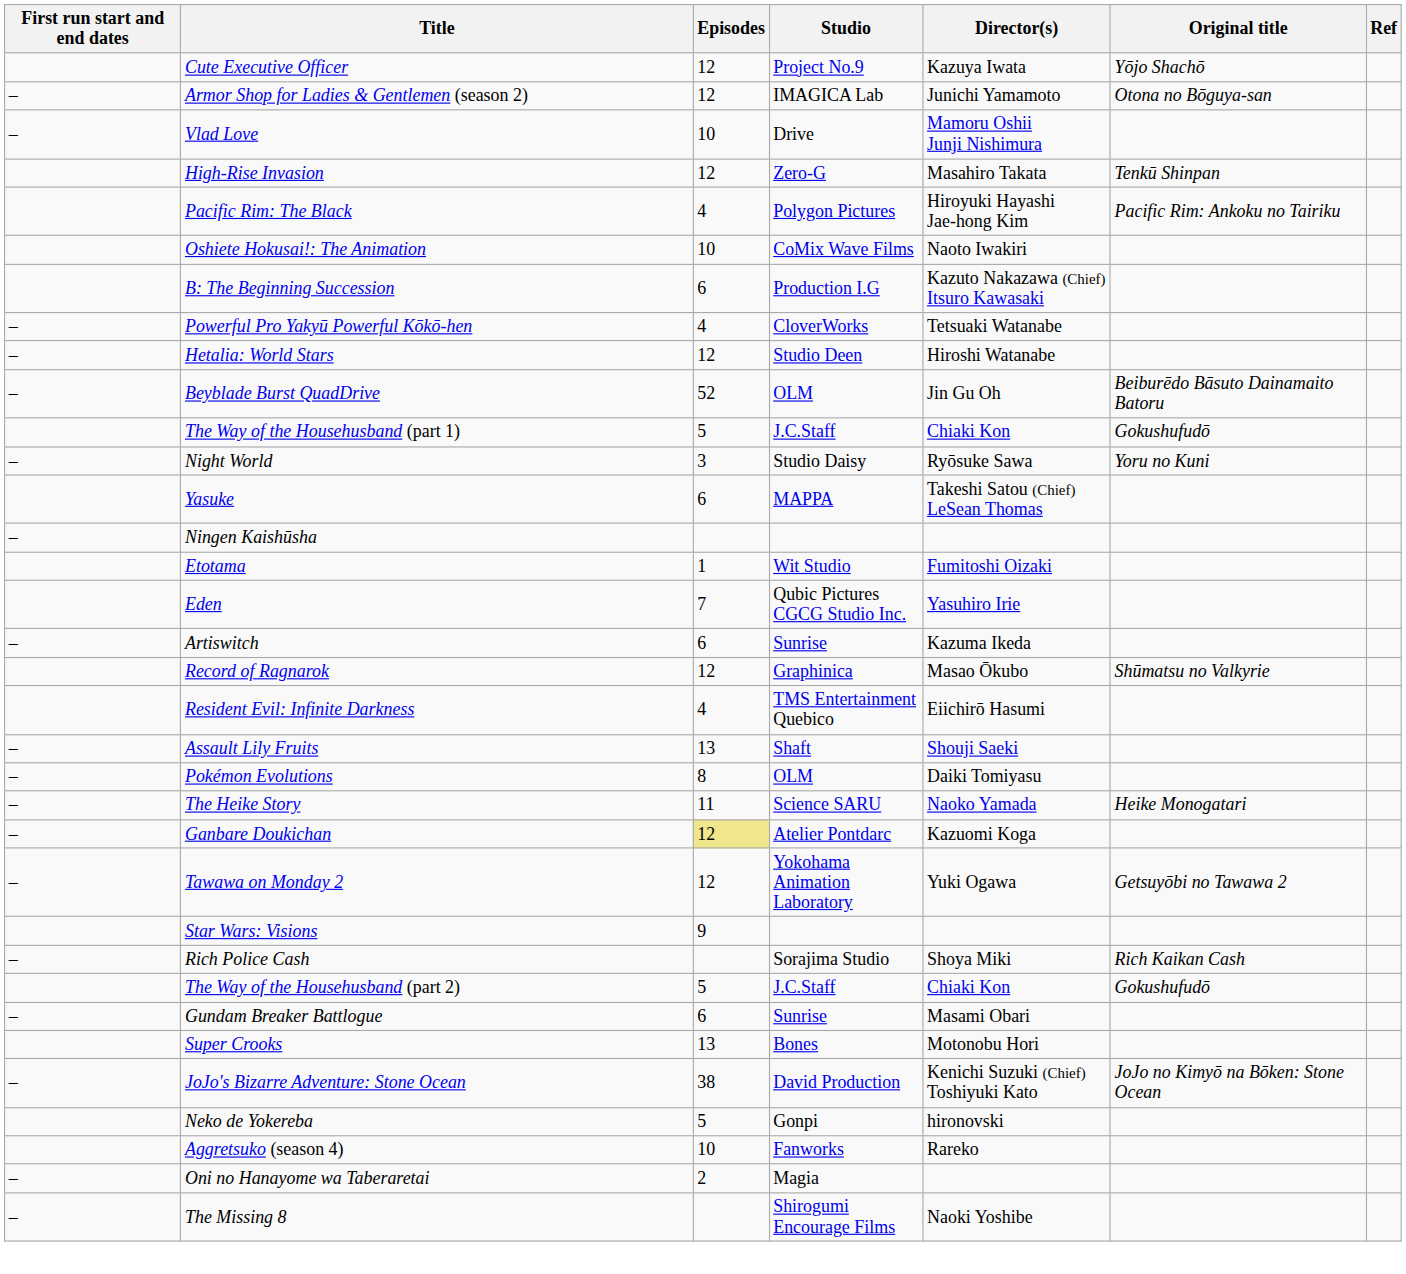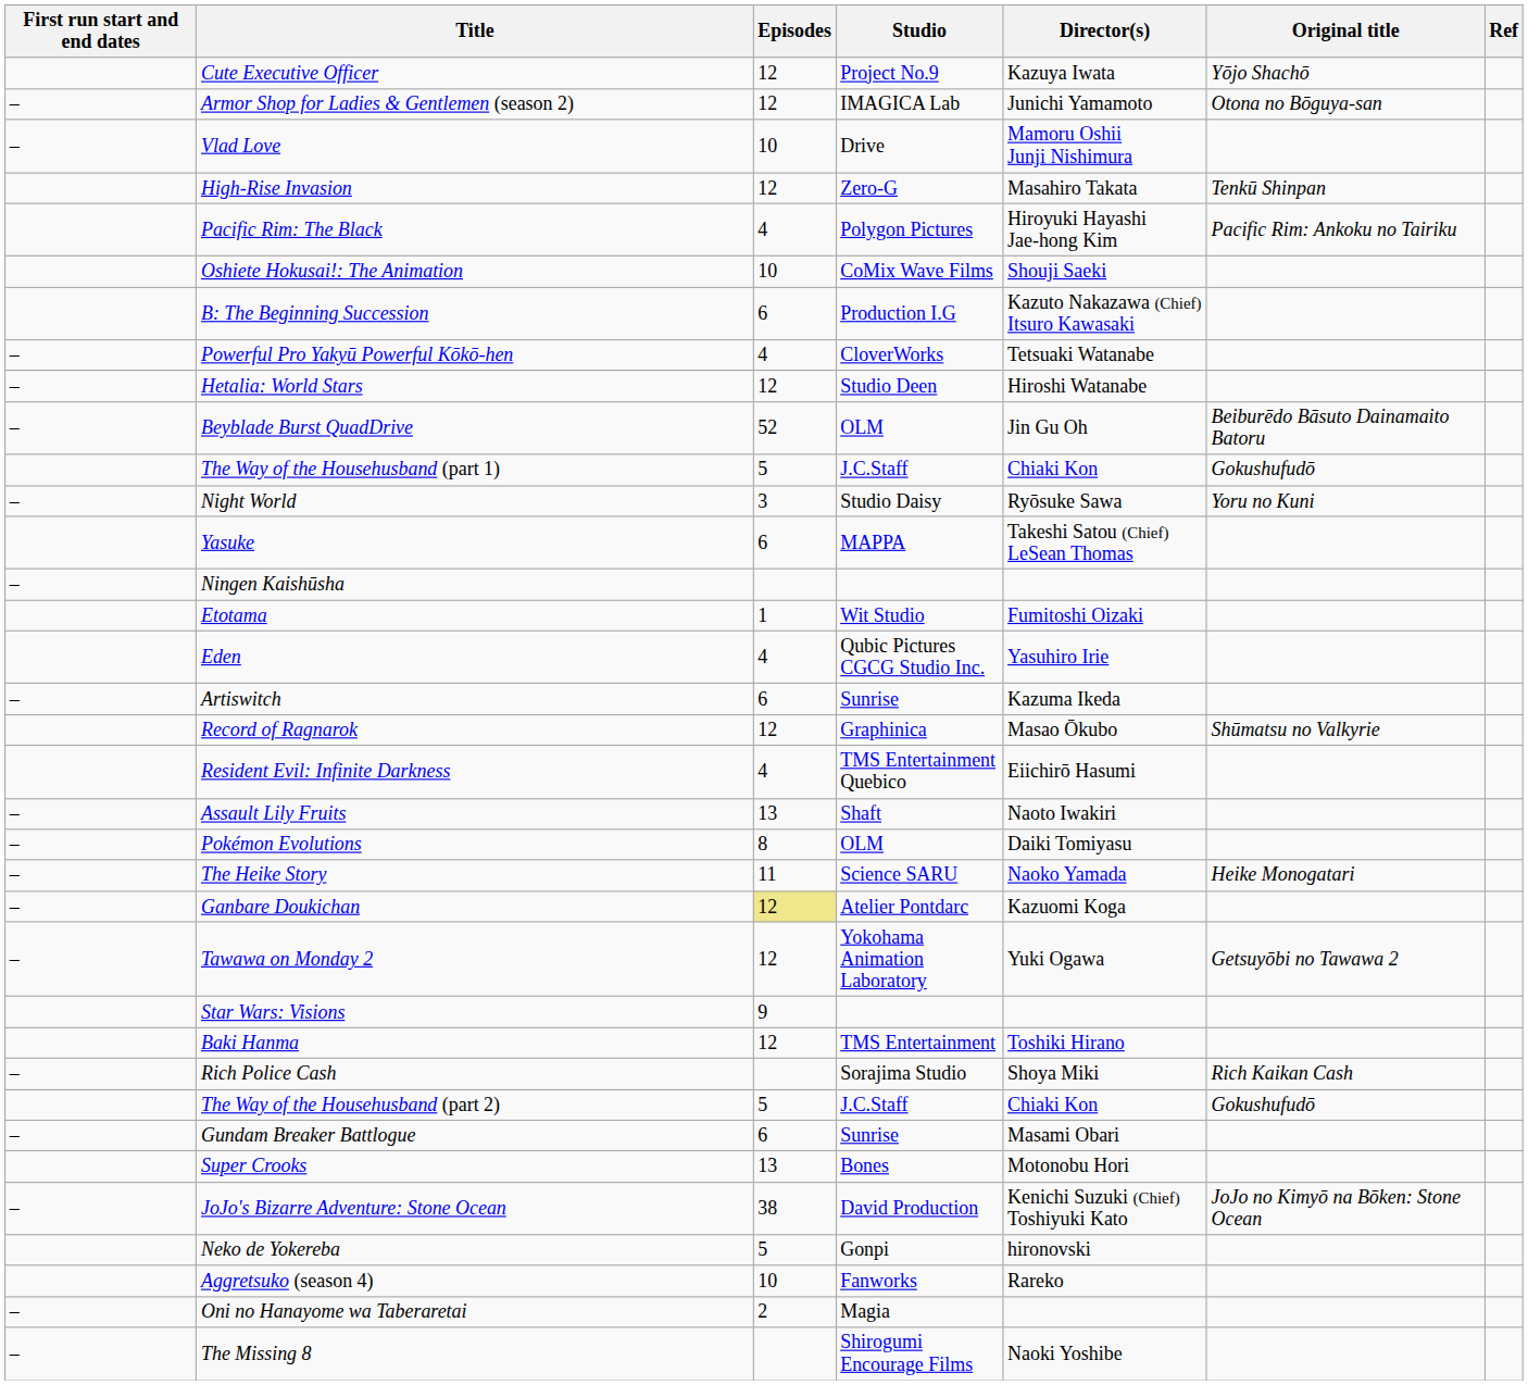 <table class="wikitable sortable">
 <tr>
 <th data-sort- type="text" style="width:150px;">First run start and end dates</th>
 <th style="width:450px;">Title</th>
 <th data-sort- type="text" style="width:10px;">Episodes</th>
 <th data-sort- type="text" style="width:130px;">Studio</th>
 <th data-sort- type="text" style="width:160px;">Director(s)</th>
 <th>Original title</th>
 <th class="unsortable" style="width:5px;">Ref</th>
 </tr>
 <tr>
 <td></td>
 <td><em><a href='#'>Cute Executive Officer</a></em></td>
 <td>12</td>
 <td><a href='#'>Project No.9</a></td>
 <td>Kazuya Iwata</td>
 <td><em>Yōjo Shachō</em></td>
 <td></td>
 </tr>
 <tr>
 <td> – </td>
 <td><em><a href='#'>Armor Shop for Ladies & Gentlemen</a></em> (season 2)</td>
 <td>12</td>
 <td>IMAGICA Lab</td>
 <td>Junichi Yamamoto</td>
 <td><em>Otona no Bōguya-san</em></td>
 <td></td>
 </tr>
 <tr>
 <td> – </td>
 <td><em><a href='#'>Vlad Love</a></em></td>
 <td>10</td>
 <td>Drive</td>
 <td><a href='#'>Mamoru Oshii</a> <br><a href='#'>Junji Nishimura</a></td>
 <td></td>
 <td></td>
 </tr>
 <tr>
 <td></td>
 <td><em><a href='#'>High-Rise Invasion</a></em></td>
 <td>12</td>
 <td><a href='#'>Zero-G</a></td>
 <td>Masahiro Takata</td>
 <td><em>Tenkū Shinpan</em></td>
 <td></td>
 </tr>
 <tr>
 <td></td>
 <td><em><a href='#'>Pacific Rim: The Black</a></em></td>
 <td>4</td>
 <td><a href='#'>Polygon Pictures</a></td>
 <td>Hiroyuki Hayashi<br>Jae-hong Kim</td>
 <td><em>Pacific Rim: Ankoku no Tairiku</em></td>
 <td></td>
 </tr>
 <tr>
 <td></td>
 <td><em><a href='#'>Oshiete Hokusai!: The Animation</a></em></td>
 <td>10</td>
 <td><a href='#'>CoMix Wave Films</a></td>
-<td>Naoto Iwakiri</td>
+<td><a href='#'>Shouji Saeki</a></td>
 <td></td>
 <td></td>
 </tr>
 <tr>
 <td></td>
 <td><em><a href='#'>B: The Beginning Succession</a></em></td>
 <td>6</td>
 <td><a href='#'>Production I.G</a></td>
 <td>Kazuto Nakazawa <small>(Chief)</small><br><a href='#'>Itsuro Kawasaki</a></td>
 <td></td>
 <td></td>
 </tr>
 <tr>
 <td> – </td>
 <td><em><a href='#'>Powerful Pro Yakyū Powerful Kōkō-hen</a></em></td>
 <td>4</td>
 <td><a href='#'>CloverWorks</a></td>
 <td>Tetsuaki Watanabe</td>
 <td></td>
 <td></td>
 </tr>
 <tr>
 <td> – </td>
 <td><em><a href='#'>Hetalia: World Stars</a></em></td>
 <td>12</td>
 <td><a href='#'>Studio Deen</a></td>
 <td>Hiroshi Watanabe</td>
 <td></td>
 <td></td>
 </tr>
 <tr>
 <td> – </td>
 <td><em><a href='#'>Beyblade Burst QuadDrive</a></em></td>
 <td>52</td>
 <td><a href='#'>OLM</a></td>
 <td>Jin Gu Oh</td>
 <td><em>Beiburēdo Bāsuto Dainamaito Batoru</em></td>
 <td></td>
 </tr>
 <tr>
 <td></td>
 <td><em><a href='#'>The Way of the Househusband</a></em> (part 1)</td>
 <td>5</td>
 <td><a href='#'>J.C.Staff</a></td>
 <td><a href='#'>Chiaki Kon</a></td>
 <td><em>Gokushufudō</em></td>
 <td></td>
 </tr>
 <tr>
 <td> – </td>
 <td><em>Night World</em></td>
 <td>3</td>
 <td>Studio Daisy</td>
 <td>Ryōsuke Sawa</td>
 <td><em>Yoru no Kuni</em></td>
 <td></td>
 </tr>
 <tr>
 <td></td>
 <td><em><a href='#'>Yasuke</a></em></td>
 <td>6</td>
 <td><a href='#'>MAPPA</a></td>
 <td>Takeshi Satou <small>(Chief)</small><br><a href='#'>LeSean Thomas</a></td>
 <td></td>
 <td></td>
 </tr>
 <tr>
 <td> –</td>
 <td><em>Ningen Kaishūsha</em></td>
 <td></td>
 <td></td>
 <td></td>
 <td></td>
 <td></td>
 </tr>
 <tr>
 <td></td>
 <td><em><a href='#'>Etotama</a></em></td>
 <td>1</td>
 <td><a href='#'>Wit Studio</a></td>
 <td><a href='#'>Fumitoshi Oizaki</a></td>
 <td></td>
 <td></td>
 </tr>
 <tr>
 <td></td>
 <td><em><a href='#'>Eden</a></em></td>
-<td>7</td>
+<td>4</td>
 <td>Qubic Pictures<br><a href='#'>CGCG Studio Inc.</a></td>
 <td><a href='#'>Yasuhiro Irie</a></td>
 <td></td>
 <td></td>
 </tr>
 <tr>
 <td> – </td>
 <td><em>Artiswitch</em></td>
 <td>6</td>
 <td><a href='#'>Sunrise</a></td>
 <td>Kazuma Ikeda</td>
 <td></td>
 <td></td>
 </tr>
 <tr>
 <td></td>
 <td><em><a href='#'>Record of Ragnarok</a></em></td>
 <td>12</td>
 <td><a href='#'>Graphinica</a></td>
 <td>Masao Ōkubo</td>
 <td><em>Shūmatsu no Valkyrie</em></td>
 <td></td>
 </tr>
 <tr>
 <td></td>
 <td><em><a href='#'>Resident Evil: Infinite Darkness</a></em></td>
 <td>4</td>
 <td><a href='#'>TMS Entertainment</a><br>Quebico</td>
 <td>Eiichirō Hasumi</td>
 <td></td>
 <td></td>
 </tr>
 <tr>
 <td> – </td>
 <td><em><a href='#'>Assault Lily Fruits</a></em></td>
 <td>13</td>
 <td><a href='#'>Shaft</a></td>
-<td><a href='#'>Shouji Saeki</a></td>
+<td>Naoto Iwakiri</td>
 <td></td>
 <td></td>
 </tr>
 <tr>
 <td> – </td>
 <td><em><a href='#'>Pokémon Evolutions</a></em></td>
 <td>8</td>
 <td><a href='#'>OLM</a></td>
 <td>Daiki Tomiyasu</td>
 <td></td>
 <td></td>
 </tr>
 <tr>
 <td> – </td>
 <td><em><a href='#'>The Heike Story</a></em></td>
 <td>11</td>
 <td><a href='#'>Science SARU</a></td>
 <td><a href='#'>Naoko Yamada</a></td>
 <td><em>Heike Monogatari</em></td>
 <td></td>
 </tr>
 <tr>
 <td> – </td>
 <td><em><a href='#'>Ganbare Doukichan</a></em></td>
 <td style="background: khaki;">12</td>
 <td><a href='#'>Atelier Pontdarc</a></td>
 <td>Kazuomi Koga</td>
 <td></td>
 <td></td>
 </tr>
 <tr>
 <td> – </td>
 <td><em><a href='#'>Tawawa on Monday 2</a></em></td>
 <td>12</td>
 <td><a href='#'>Yokohama Animation Laboratory</a></td>
 <td>Yuki Ogawa</td>
 <td><em>Getsuyōbi no Tawawa 2</em></td>
 <td></td>
 </tr>
 <tr>
 <td></td>
 <td><em><a href='#'>Star Wars: Visions</a></em></td>
 <td>9</td>
 <td></td>
 <td></td>
+<td></td>
+<td></td>
+</tr>
+<tr>
+<td></td>
+<td><em><a href='#'>Baki Hanma</a></em></td>
+<td>12</td>
+<td><a href='#'>TMS Entertainment</a></td>
+<td><a href='#'>Toshiki Hirano</a></td>
 <td></td>
 <td></td>
 </tr>
 <tr>
 <td> –</td>
 <td><em>Rich Police Cash</em></td>
 <td></td>
 <td>Sorajima Studio</td>
 <td>Shoya Miki</td>
 <td><em>Rich Kaikan Cash</em></td>
 <td></td>
 </tr>
 <tr>
 <td></td>
 <td><em><a href='#'>The Way of the Househusband</a></em> (part 2)</td>
 <td>5</td>
 <td><a href='#'>J.C.Staff</a></td>
 <td><a href='#'>Chiaki Kon</a></td>
 <td><em>Gokushufudō</em></td>
 <td></td>
 </tr>
 <tr>
 <td> – </td>
 <td><em>Gundam Breaker Battlogue</em></td>
 <td>6</td>
 <td><a href='#'>Sunrise</a></td>
 <td>Masami Obari</td>
 <td></td>
 <td></td>
 </tr>
 <tr>
 <td></td>
 <td><em><a href='#'>Super Crooks</a></em></td>
 <td>13</td>
 <td><a href='#'>Bones</a></td>
 <td>Motonobu Hori</td>
 <td></td>
 <td></td>
 </tr>
 <tr>
 <td> – </td>
 <td><em><a href='#'>JoJo's Bizarre Adventure: Stone Ocean</a></em></td>
 <td>38</td>
 <td><a href='#'>David Production</a></td>
 <td>Kenichi Suzuki <small>(Chief)</small><br>Toshiyuki Kato</td>
 <td><em>JoJo no Kimyō na Bōken: Stone Ocean</em></td>
 <td></td>
 </tr>
 <tr>
 <td></td>
 <td><em>Neko de Yokereba</em></td>
 <td>5</td>
 <td>Gonpi</td>
 <td>hironovski</td>
 <td></td>
 <td></td>
 </tr>
 <tr>
 <td></td>
 <td><em><a href='#'>Aggretsuko</a></em> (season 4)</td>
 <td>10</td>
 <td><a href='#'>Fanworks</a></td>
 <td>Rareko</td>
 <td></td>
 <td></td>
 </tr>
 <tr>
 <td> – </td>
 <td><em>Oni no Hanayome wa Taberaretai</em></td>
 <td>2</td>
 <td>Magia</td>
 <td></td>
 <td></td>
 <td></td>
 </tr>
 <tr>
 <td> –</td>
 <td><em>The Missing 8</em></td>
 <td></td>
 <td><a href='#'>Shirogumi</a><br><a href='#'>Encourage Films</a></td>
 <td>Naoki Yoshibe</td>
 <td></td>
 <td></td>
 </tr>
 </table>
